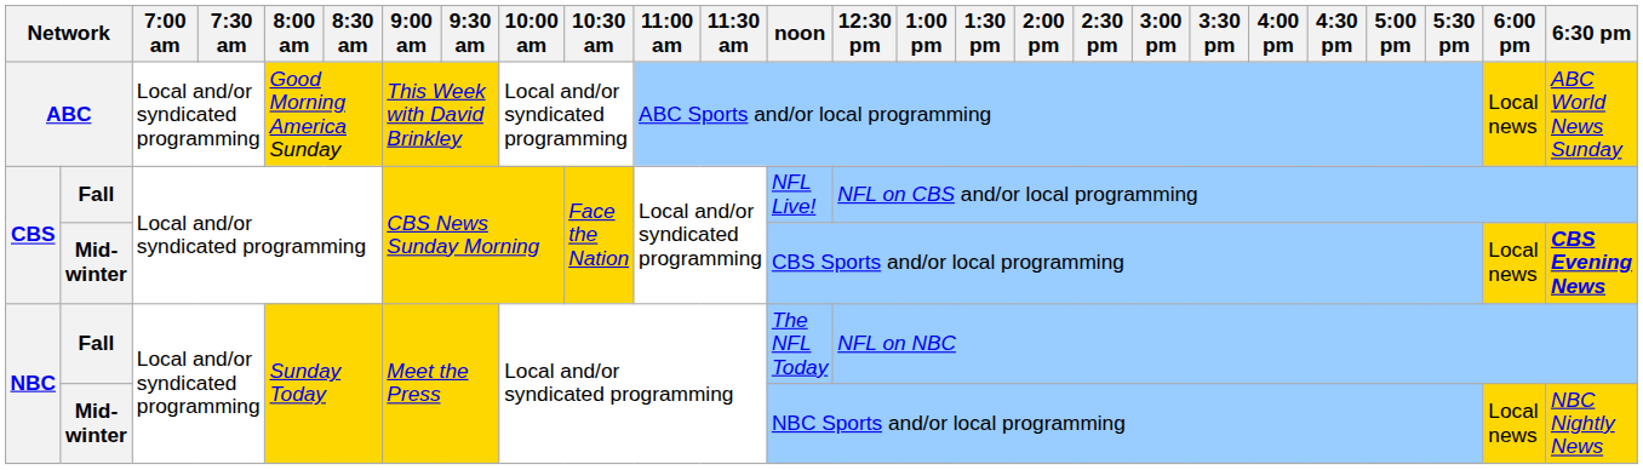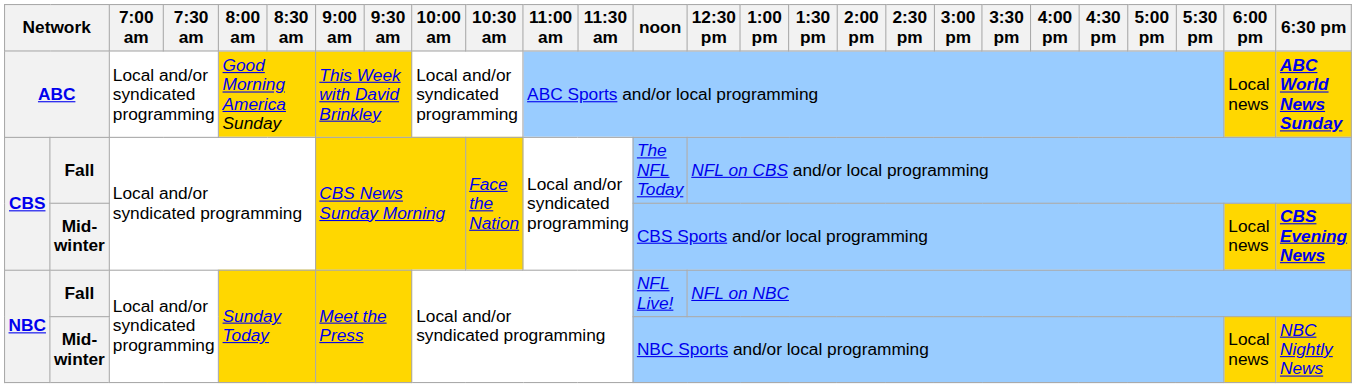 <table class=wikitable>
 <tr>
 <th width="1.5%" bgcolor="#C0C0C0" colspan="2">Network</th>
 <th width="4%" bgcolor="#C0C0C0">7:00 am</th>
 <th width="4%" bgcolor="#C0C0C0">7:30 am</th>
 <th width="4%" bgcolor="#C0C0C0">8:00 am</th>
 <th width="4%" bgcolor="#C0C0C0">8:30 am</th>
 <th width="4%" bgcolor="#C0C0C0">9:00 am</th>
 <th width="4%" bgcolor="#C0C0C0">9:30 am</th>
 <th width="4%" bgcolor="#C0C0C0">10:00 am</th>
 <th width="4%" bgcolor="#C0C0C0">10:30 am</th>
 <th width="4%" bgcolor="#C0C0C0">11:00 am</th>
 <th width="4%" bgcolor="#C0C0C0">11:30 am</th>
 <th width="4%" bgcolor="#C0C0C0">noon</th>
 <th width="4%" bgcolor="#C0C0C0">12:30 pm</th>
 <th width="4%" bgcolor="#C0C0C0">1:00 pm</th>
 <th width="4%" bgcolor="#C0C0C0">1:30 pm</th>
 <th width="4%" bgcolor="#C0C0C0">2:00 pm</th>
 <th width="4%" bgcolor="#C0C0C0">2:30 pm</th>
 <th width="4%" bgcolor="#C0C0C0">3:00 pm</th>
 <th width="4%" bgcolor="#C0C0C0">3:30 pm</th>
 <th width="4%" bgcolor="#C0C0C0">4:00 pm</th>
 <th width="4%" bgcolor="#C0C0C0">4:30 pm</th>
 <th width="4%" bgcolor="#C0C0C0">5:00 pm</th>
 <th width="4%" bgcolor="#C0C0C0">5:30 pm</th>
 <th width="4%" bgcolor="#C0C0C0">6:00 pm</th>
 <th width="4%" bgcolor="#C0C0C0">6:30 pm</th>
 </tr>
 <tr>
 <th bgcolor="#C0C0C0" colspan="2"><a href='#'>ABC</a></th>
 <td bgcolor="white" colspan="2">Local and/or<br>syndicated programming</td>
 <td bgcolor="gold" colspan="2"><em><a href='#'>Good Morning America</a> Sunday</em></td>
 <td bgcolor="gold" colspan="2"><em><a href='#'>This Week with David Brinkley</a></em></td>
 <td bgcolor="white" colspan="2">Local and/or<br>syndicated programming</td>
 <td bgcolor="99ccff" colspan="14"><a href='#'>ABC Sports</a> and/or local programming</td>
 <td bgcolor="gold">Local news</td>
-<td bgcolor="gold"><em><a href='#'>ABC World News Sunday</a></em></td>
+<td bgcolor="gold"><strong><em><a href='#'>ABC World News Sunday</a></em></strong></td>
 </tr>
 <tr>
 <th bgcolor="#C0C0C0" rowspan="2"><a href='#'>CBS</a></th>
 <th>Fall</th>
 <td bgcolor="white" rowspan="2"colspan="4">Local and/or<br>syndicated programming</td>
 <td bgcolor="gold" rowspan="2"colspan="3"><em><a href='#'>CBS News Sunday Morning</a></em></td>
 <td bgcolor="gold" rowspan="2"colspan="1"><em><a href='#'>Face the Nation</a></em></td>
 <td bgcolor="white" rowspan="2"colspan="2">Local and/or<br>syndicated programming</td>
-<td bgcolor="99ccff" rowspan="1"><em><a href='#'>NFL Live!</a></em></td>
+<td bgcolor="99ccff" rowspan="1"><em><a href='#'>The NFL Today</a></em></td>
 <td bgcolor="99ccff" colspan="13" rowspan="1"><em><a href='#'>NFL on CBS</a></em> and/or local programming</td>
 </tr>
 <tr>
 <th>Mid-winter</th>
 <td bgcolor="99ccff" rowspan="1"colspan="12"><a href='#'>CBS Sports</a> and/or local programming</td>
 <td bgcolor="gold"rowspan="1">Local news</td>
 <td bgcolor="gold"rowspan="1"><strong><em><a href='#'>CBS Evening News</a></em></strong></td>
 </tr>
 <tr>
 <th bgcolor="#C0C0C0" rowspan="2"><a href='#'>NBC</a></th>
 <th>Fall</th>
 <td bgcolor="white" colspan="2" rowspan="2">Local and/or<br>syndicated programming</td>
 <td bgcolor="gold" colspan="2" rowspan="2"><em><a href='#'>Sunday Today</a></em></td>
 <td bgcolor="gold" colspan="2" rowspan="2"><em><a href='#'>Meet the Press</a></em></td>
 <td bgcolor="white" colspan="4" rowspan="2">Local and/or<br>syndicated programming</td>
-<td bgcolor="99ccff" rowspan="1"><em><a href='#'>The NFL Today</a></em></td>
+<td bgcolor="99ccff" rowspan="1"><em><a href='#'>NFL Live!</a></em></td>
 <td bgcolor="99ccff" colspan="13" rowspan="1"><em><a href='#'>NFL on NBC</a></em></td>
 </tr>
 <tr>
 <th>Mid-winter</th>
 <td bgcolor="99ccff" colspan="12" rowspan="1"><a href='#'>NBC Sports</a> and/or local programming</td>
 <td bgcolor="gold" rowspan="1">Local news</td>
 <td bgcolor="gold" rowspan="1"><em><a href='#'>NBC Nightly News</a></em></td>
 </tr>
 </table>
